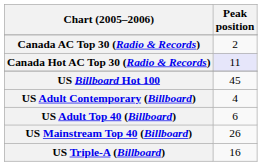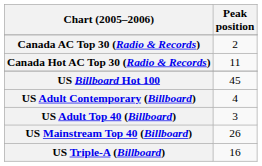 <table class="wikitable sortable plainrowheaders" style="text-align:center">
 <tr>
 <th>Chart (2005–2006)</th>
 <th>Peak<br>position</th>
 </tr>
 <tr>
 </tr>
 <tr>
 </tr>
 <tr>
 <th scope="row">Canada AC Top 30 (<em><a href='#'>Radio & Records</a></em>)</th>
 <td>2</td>
 </tr>
 <tr>
 <th scope="row">Canada Hot AC Top 30 (<em><a href='#'>Radio & Records</a></em>)</th>
-<td style="background: lavender;">11</td>
+<td>11</td>
 </tr>
 <tr>
 </tr>
 <tr>
 <th scope="row">US <a href='#'><em>Billboard</em> Hot 100</a></th>
 <td>45</td>
 </tr>
 <tr>
 <th scope="row">US <a href='#'>Adult Contemporary</a> (<em><a href='#'>Billboard</a></em>)</th>
 <td>4</td>
 </tr>
 <tr>
 <th scope="row">US <a href='#'>Adult Top 40</a> (<em><a href='#'>Billboard</a></em>)</th>
-<td>6</td>
+<td>3</td>
 </tr>
 <tr>
 <th scope="row">US <a href='#'>Mainstream Top 40</a> (<em><a href='#'>Billboard</a></em>)</th>
 <td>26</td>
 </tr>
 <tr>
 <th scope="row">US <a href='#'>Triple-A</a> (<em><a href='#'>Billboard</a></em>)</th>
 <td>16</td>
 </tr>
 </table>
